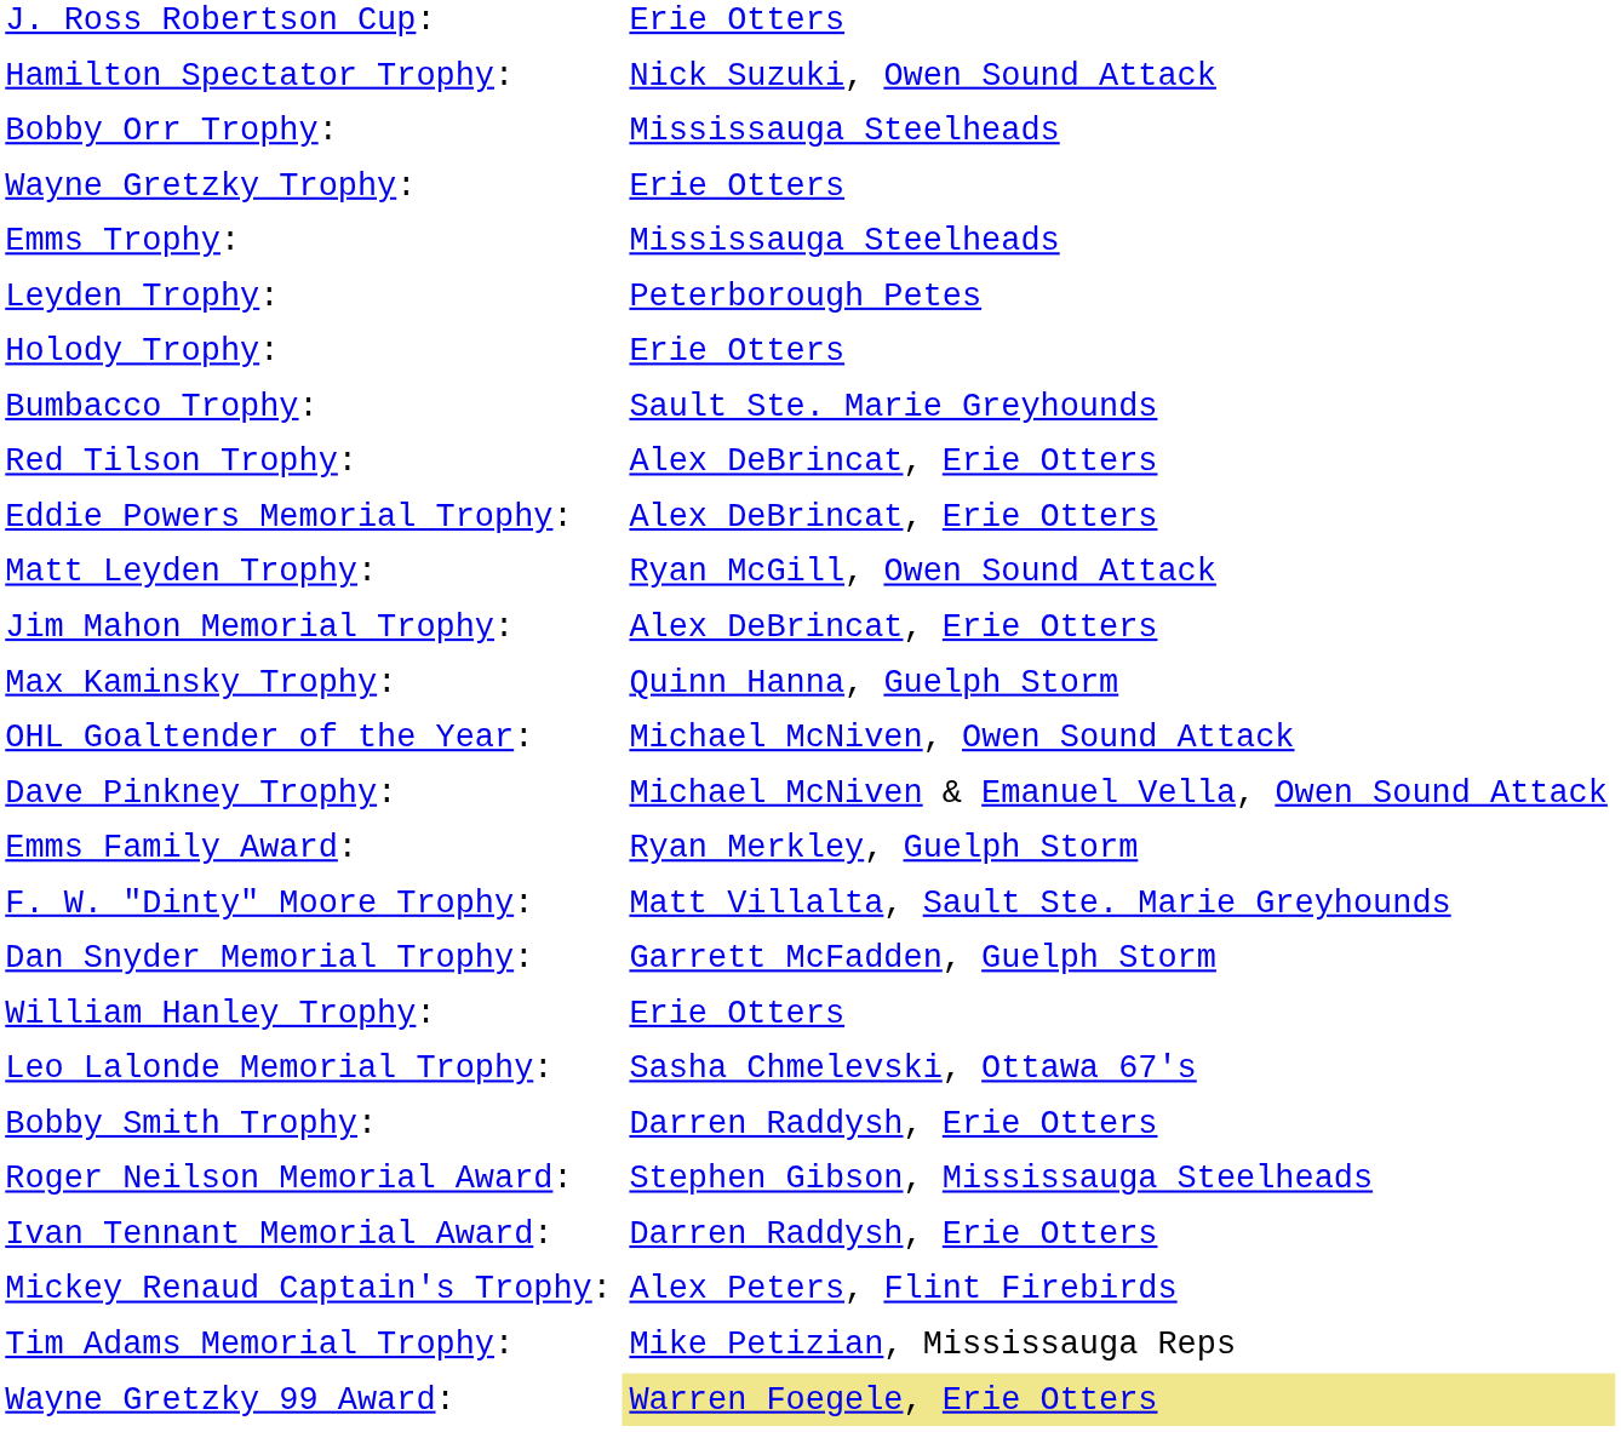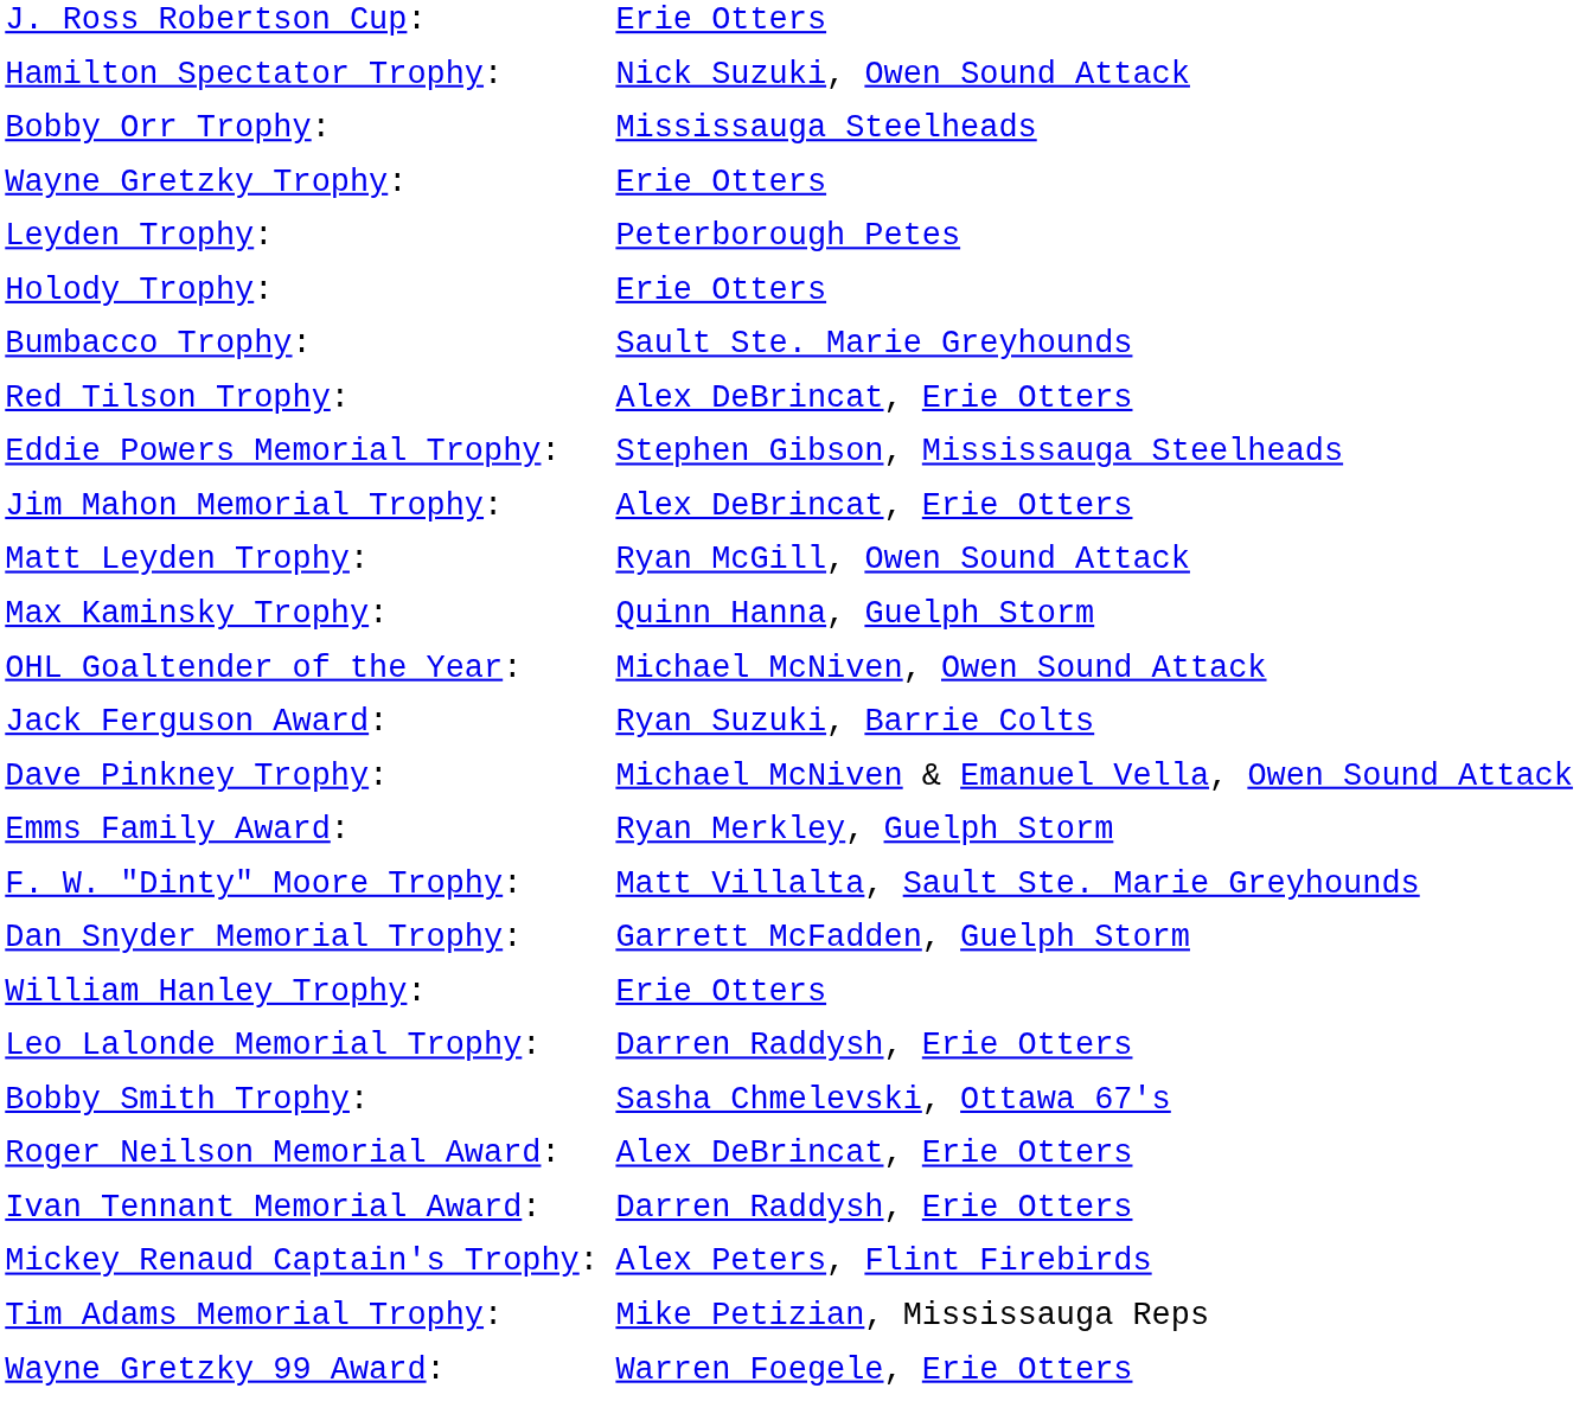 <table cellpadding="3" cellspacing="1">
 <tr>
 <td><a href='#'>J. Ross Robertson Cup</a>:</td>
 <td><a href='#'>Erie Otters</a></td>
 </tr>
 <tr>
 <td><a href='#'>Hamilton Spectator Trophy</a>:</td>
 <td><a href='#'>Nick Suzuki</a>, <a href='#'>Owen Sound Attack</a></td>
 </tr>
 <tr>
 <td><a href='#'>Bobby Orr Trophy</a>:</td>
 <td><a href='#'>Mississauga Steelheads</a></td>
 </tr>
 <tr>
 <td><a href='#'>Wayne Gretzky Trophy</a>:</td>
 <td><a href='#'>Erie Otters</a></td>
-</tr>
-<tr>
-<td><a href='#'>Emms Trophy</a>:</td>
-<td><a href='#'>Mississauga Steelheads</a></td>
 </tr>
 <tr>
 <td><a href='#'>Leyden Trophy</a>:</td>
 <td><a href='#'>Peterborough Petes</a></td>
 </tr>
 <tr>
 <td><a href='#'>Holody Trophy</a>:</td>
 <td><a href='#'>Erie Otters</a></td>
 </tr>
 <tr>
 <td><a href='#'>Bumbacco Trophy</a>:</td>
 <td><a href='#'>Sault Ste. Marie Greyhounds</a></td>
 </tr>
 <tr>
 <td><a href='#'>Red Tilson Trophy</a>:</td>
 <td><a href='#'>Alex DeBrincat</a>, <a href='#'>Erie Otters</a></td>
 </tr>
 <tr>
 <td><a href='#'>Eddie Powers Memorial Trophy</a>:</td>
+<td><a href='#'>Stephen Gibson</a>, <a href='#'>Mississauga Steelheads</a></td>
+</tr>
+<tr>
+<td><a href='#'>Jim Mahon Memorial Trophy</a>:</td>
 <td><a href='#'>Alex DeBrincat</a>, <a href='#'>Erie Otters</a></td>
 </tr>
 <tr>
 <td><a href='#'>Matt Leyden Trophy</a>:</td>
 <td><a href='#'>Ryan McGill</a>, <a href='#'>Owen Sound Attack</a></td>
-</tr>
-<tr>
-<td><a href='#'>Jim Mahon Memorial Trophy</a>:</td>
-<td><a href='#'>Alex DeBrincat</a>, <a href='#'>Erie Otters</a></td>
 </tr>
 <tr>
 <td><a href='#'>Max Kaminsky Trophy</a>:</td>
 <td><a href='#'>Quinn Hanna</a>, <a href='#'>Guelph Storm</a></td>
 </tr>
 <tr>
 <td><a href='#'>OHL Goaltender of the Year</a>:</td>
 <td><a href='#'>Michael McNiven</a>, <a href='#'>Owen Sound Attack</a></td>
+</tr>
+<tr>
+<td><a href='#'>Jack Ferguson Award</a>:</td>
+<td><a href='#'>Ryan Suzuki</a>, <a href='#'>Barrie Colts</a></td>
 </tr>
 <tr>
 <td><a href='#'>Dave Pinkney Trophy</a>:</td>
 <td><a href='#'>Michael McNiven</a> & <a href='#'>Emanuel Vella</a>, <a href='#'>Owen Sound Attack</a></td>
 </tr>
 <tr>
 <td><a href='#'>Emms Family Award</a>:</td>
 <td><a href='#'>Ryan Merkley</a>, <a href='#'>Guelph Storm</a></td>
 </tr>
 <tr>
 <td><a href='#'>F. W. "Dinty" Moore Trophy</a>:</td>
 <td><a href='#'>Matt Villalta</a>, <a href='#'>Sault Ste. Marie Greyhounds</a></td>
 </tr>
 <tr>
 <td><a href='#'>Dan Snyder Memorial Trophy</a>:</td>
 <td><a href='#'>Garrett McFadden</a>, <a href='#'>Guelph Storm</a></td>
 </tr>
 <tr>
 <td><a href='#'>William Hanley Trophy</a>:</td>
 <td><a href='#'>Erie Otters</a></td>
 </tr>
 <tr>
 <td><a href='#'>Leo Lalonde Memorial Trophy</a>:</td>
+<td><a href='#'>Darren Raddysh</a>, <a href='#'>Erie Otters</a></td>
+</tr>
+<tr>
+<td><a href='#'>Bobby Smith Trophy</a>:</td>
 <td><a href='#'>Sasha Chmelevski</a>, <a href='#'>Ottawa 67's</a></td>
 </tr>
 <tr>
-<td><a href='#'>Bobby Smith Trophy</a>:</td>
-<td><a href='#'>Darren Raddysh</a>, <a href='#'>Erie Otters</a></td>
-</tr>
-<tr>
 <td><a href='#'>Roger Neilson Memorial Award</a>:</td>
-<td><a href='#'>Stephen Gibson</a>, <a href='#'>Mississauga Steelheads</a></td>
+<td><a href='#'>Alex DeBrincat</a>, <a href='#'>Erie Otters</a></td>
 </tr>
 <tr>
 <td><a href='#'>Ivan Tennant Memorial Award</a>:</td>
 <td><a href='#'>Darren Raddysh</a>, <a href='#'>Erie Otters</a></td>
 </tr>
 <tr>
 <td><a href='#'>Mickey Renaud Captain's Trophy</a>:</td>
 <td><a href='#'>Alex Peters</a>, <a href='#'>Flint Firebirds</a></td>
 </tr>
 <tr>
 <td><a href='#'>Tim Adams Memorial Trophy</a>:</td>
 <td><a href='#'>Mike Petizian</a>, Mississauga Reps</td>
 </tr>
 <tr>
 <td><a href='#'>Wayne Gretzky 99 Award</a>:</td>
-<td style="background: khaki;"><a href='#'>Warren Foegele</a>, <a href='#'>Erie Otters</a></td>
+<td><a href='#'>Warren Foegele</a>, <a href='#'>Erie Otters</a></td>
 </tr>
 </table>
